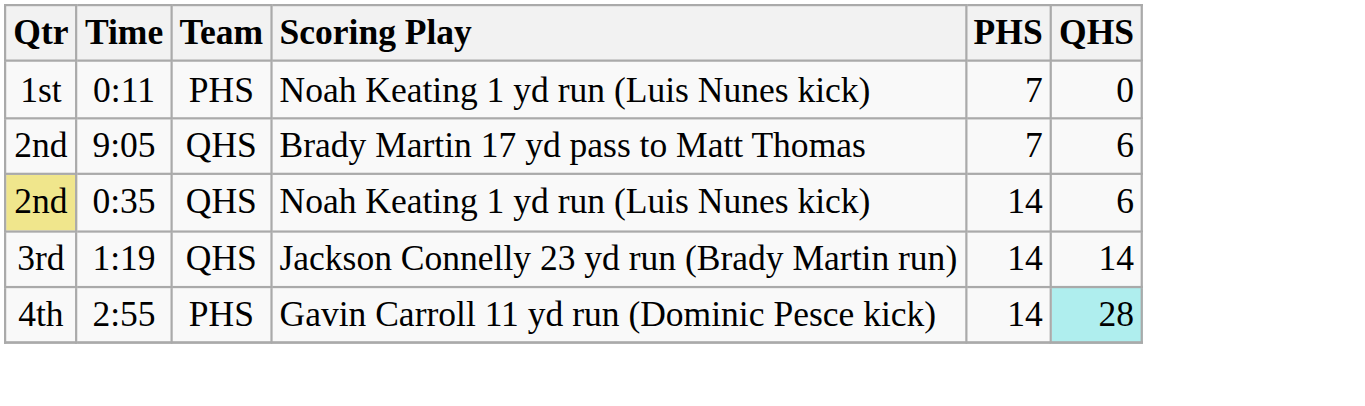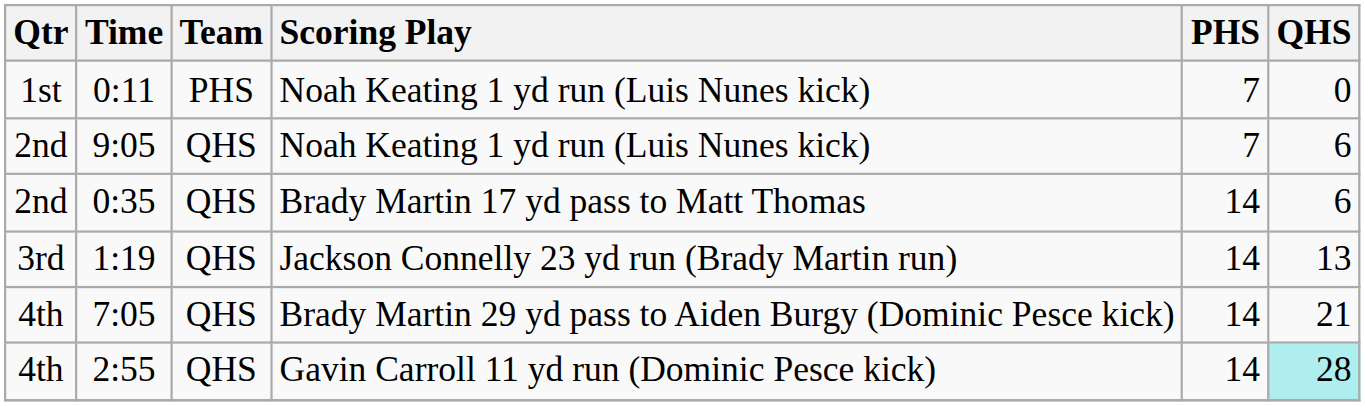 <table class="wikitable">
 <tr>
 <th style="text-align: center;">Qtr</th>
 <th style="text-align: center;">Time</th>
 <th style="text-align: center;">Team</th>
 <th style="text-align: left;">Scoring Play</th>
 <th style="text-align: right;">PHS</th>
 <th style="text-align: right;">QHS</th>
 </tr>
 <tr>
 <td style="text-align: center;">1st</td>
 <td style="text-align: center;">0:11</td>
 <td style="text-align: center;">PHS</td>
 <td style="text-align: left;">Noah Keating 1 yd run (Luis Nunes kick)</td>
 <td style="text-align: right;">7</td>
 <td style="text-align: right;">0</td>
 </tr>
 <tr>
 <td style="text-align: center;">2nd</td>
 <td style="text-align: center;">9:05</td>
 <td style="text-align: center;">QHS</td>
-<td style="text-align: left;">Brady Martin 17 yd pass to Matt Thomas</td>
+<td style="text-align: left;">Noah Keating 1 yd run (Luis Nunes kick)</td>
 <td style="text-align: right;">7</td>
 <td style="text-align: right;">6</td>
 </tr>
 <tr>
-<td style="background: khaki; text-align: center;">2nd</td>
+<td style="text-align: center;">2nd</td>
 <td style="text-align: center;">0:35</td>
 <td style="text-align: center;">QHS</td>
-<td style="text-align: left;">Noah Keating 1 yd run (Luis Nunes kick)</td>
+<td style="text-align: left;">Brady Martin 17 yd pass to Matt Thomas</td>
 <td style="text-align: right;">14</td>
 <td style="text-align: right;">6</td>
 </tr>
 <tr>
 <td style="text-align: center;">3rd</td>
 <td style="text-align: center;">1:19</td>
 <td style="text-align: center;">QHS</td>
 <td style="text-align: left;">Jackson Connelly 23 yd run (Brady Martin run)</td>
 <td style="text-align: right;">14</td>
+<td style="text-align: right;">13</td>
+</tr>
+<tr>
+<td style="text-align: center;">4th</td>
+<td style="text-align: center;">7:05</td>
+<td style="text-align: center;">QHS</td>
+<td style="text-align: left;">Brady Martin 29 yd pass to Aiden Burgy (Dominic Pesce kick)</td>
 <td style="text-align: right;">14</td>
+<td style="text-align: right;">21</td>
 </tr>
 <tr>
 <td style="text-align: center;">4th</td>
 <td style="text-align: center;">2:55</td>
-<td style="text-align: center;">PHS</td>
+<td style="text-align: center;">QHS</td>
 <td style="text-align: left;">Gavin Carroll 11 yd run (Dominic Pesce kick)</td>
 <td style="text-align: right;">14</td>
 <td style="background: paleturquoise; text-align: right;">28</td>
 </tr>
 <tr>
 </tr>
 </table>
